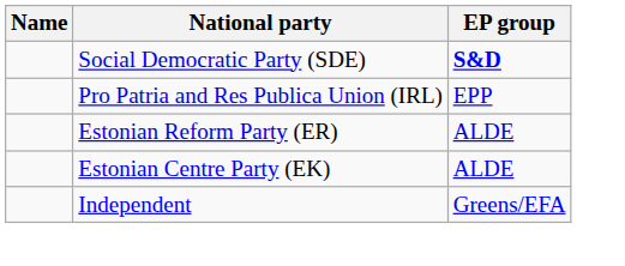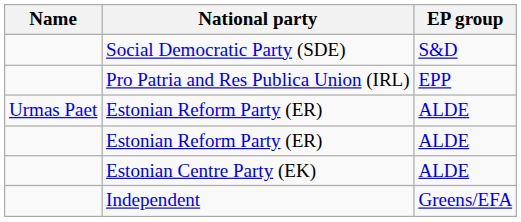 <table class="sortable wikitable">
 <tr>
 <th>Name</th>
 <th>National party</th>
 <th>EP group</th>
 </tr>
 <tr>
 <td></td>
 <td> <a href='#'>Social Democratic Party</a> (SDE)</td>
-<td><strong> <a href='#'>S&D</a></strong></td>
+<td> <a href='#'>S&D</a></td>
 </tr>
 <tr>
 <td></td>
 <td> <a href='#'>Pro Patria and Res Publica Union</a> (IRL)</td>
 <td> <a href='#'>EPP</a></td>
+</tr>
+<tr>
+<td><a href='#'>Urmas Paet</a></td>
+<td> <a href='#'>Estonian Reform Party</a> (ER)</td>
+<td> <a href='#'>ALDE</a></td>
 </tr>
 <tr>
 <td></td>
 <td> <a href='#'>Estonian Reform Party</a> (ER)</td>
 <td> <a href='#'>ALDE</a></td>
 </tr>
 <tr>
 <td></td>
 <td> <a href='#'>Estonian Centre Party</a> (EK)</td>
 <td> <a href='#'>ALDE</a></td>
 </tr>
 <tr>
 <td></td>
 <td> <a href='#'>Independent</a></td>
 <td> <a href='#'>Greens/EFA</a></td>
 </tr>
 </table>
